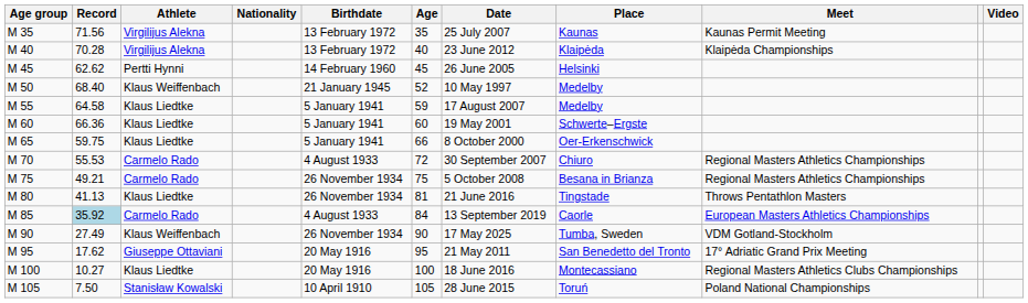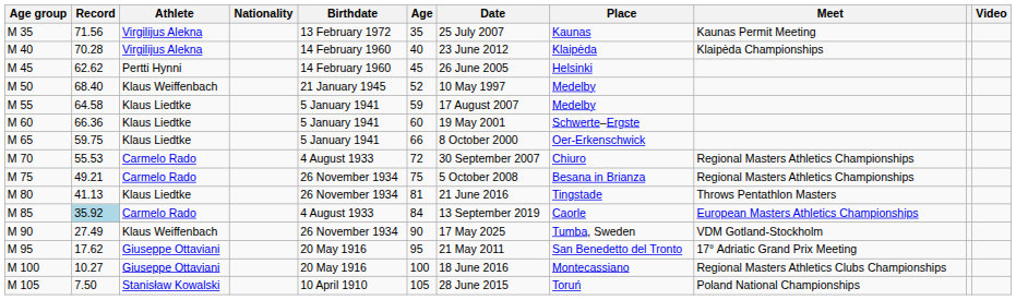 <table class="wikitable" style="font-size:90%; width: 100%;">
 <tr>
 <th>Age group</th>
 <th>Record</th>
 <th>Athlete</th>
 <th>Nationality</th>
 <th>Birthdate</th>
 <th>Age</th>
 <th>Date</th>
 <th>Place</th>
 <th>Meet</th>
 <th></th>
 <th>Video</th>
 </tr>
 <tr>
 <td>M 35</td>
 <td>71.56</td>
 <td><a href='#'>Virgilijus Alekna</a></td>
 <td></td>
 <td>13 February 1972</td>
 <td>35</td>
 <td>25 July 2007</td>
 <td><a href='#'>Kaunas</a> </td>
 <td>Kaunas Permit Meeting</td>
 <td></td>
 <td></td>
 </tr>
 <tr>
 <td>M 40</td>
 <td>70.28</td>
 <td><a href='#'>Virgilijus Alekna</a></td>
 <td></td>
-<td>13 February 1972</td>
+<td>14 February 1960</td>
 <td>40</td>
 <td>23 June 2012</td>
 <td><a href='#'>Klaipėda</a> </td>
 <td>Klaipėda Championships</td>
 <td></td>
 <td></td>
 </tr>
 <tr>
 <td>M 45</td>
 <td>62.62</td>
 <td>Pertti Hynni</td>
 <td></td>
 <td>14 February 1960</td>
 <td>45</td>
 <td>26 June 2005</td>
 <td><a href='#'>Helsinki</a> </td>
 <td></td>
 <td></td>
 <td></td>
 </tr>
 <tr>
 <td>M 50</td>
 <td>68.40</td>
 <td>Klaus Weiffenbach</td>
 <td></td>
 <td>21 January 1945</td>
 <td>52</td>
 <td>10 May 1997</td>
 <td><a href='#'>Medelby</a> </td>
 <td></td>
 <td></td>
 <td></td>
 </tr>
 <tr>
 <td>M 55</td>
 <td>64.58</td>
 <td>Klaus Liedtke</td>
 <td></td>
 <td>5 January 1941</td>
 <td>59</td>
 <td>17 August 2007</td>
 <td><a href='#'>Medelby</a> </td>
 <td></td>
 <td></td>
 <td></td>
 </tr>
 <tr>
 <td>M 60</td>
 <td>66.36</td>
 <td>Klaus Liedtke</td>
 <td></td>
 <td>5 January 1941</td>
 <td>60</td>
 <td>19 May 2001</td>
 <td><a href='#'>Schwerte</a>–<a href='#'>Ergste</a> </td>
 <td></td>
 <td></td>
 <td></td>
 </tr>
 <tr>
 <td>M 65</td>
 <td>59.75</td>
 <td>Klaus Liedtke</td>
 <td></td>
 <td>5 January 1941</td>
 <td>66</td>
 <td>8 October 2000</td>
 <td><a href='#'>Oer-Erkenschwick</a> </td>
 <td></td>
 <td></td>
 <td></td>
 </tr>
 <tr>
 <td>M 70</td>
 <td>55.53</td>
 <td><a href='#'>Carmelo Rado</a></td>
 <td></td>
 <td>4 August 1933</td>
 <td>72</td>
 <td>30 September 2007</td>
 <td><a href='#'>Chiuro</a> </td>
 <td>Regional Masters Athletics Championships</td>
 <td></td>
 <td></td>
 </tr>
 <tr>
 <td>M 75</td>
 <td>49.21</td>
 <td><a href='#'>Carmelo Rado</a></td>
 <td></td>
 <td>26 November 1934</td>
 <td>75</td>
 <td>5 October 2008</td>
 <td><a href='#'>Besana in Brianza</a> </td>
 <td>Regional Masters Athletics Championships</td>
 <td></td>
 <td></td>
 </tr>
 <tr>
 <td>M 80</td>
 <td>41.13</td>
 <td>Klaus Liedtke</td>
 <td></td>
 <td>26 November 1934</td>
 <td>81</td>
 <td>21 June 2016</td>
 <td><a href='#'>Tingstade</a> </td>
 <td>Throws Pentathlon Masters</td>
 <td></td>
 <td></td>
 </tr>
 <tr>
 <td>M 85</td>
 <td style="background: lightblue;">35.92</td>
 <td><a href='#'>Carmelo Rado</a></td>
 <td></td>
 <td>4 August 1933</td>
 <td>84</td>
 <td>13 September 2019</td>
 <td><a href='#'>Caorle</a> </td>
 <td><a href='#'>European Masters Athletics Championships</a></td>
 <td></td>
 <td></td>
 </tr>
 <tr>
 <td>M 90</td>
 <td>27.49</td>
 <td>Klaus Weiffenbach</td>
 <td></td>
 <td>26 November 1934</td>
 <td>90</td>
 <td>17 May 2025</td>
 <td><a href='#'>Tumba</a>, Sweden</td>
 <td>VDM Gotland-Stockholm</td>
 <td></td>
 <td></td>
 </tr>
 <tr>
 <td>M 95</td>
 <td>17.62</td>
 <td><a href='#'>Giuseppe Ottaviani</a></td>
 <td></td>
 <td>20 May 1916</td>
 <td>95</td>
 <td>21 May 2011</td>
 <td><a href='#'>San Benedetto del Tronto</a> </td>
 <td>17° Adriatic Grand Prix Meeting</td>
 <td></td>
 <td></td>
 </tr>
 <tr>
 <td>M 100</td>
 <td>10.27</td>
-<td>Klaus Liedtke</td>
+<td><a href='#'>Giuseppe Ottaviani</a></td>
 <td></td>
 <td>20 May 1916</td>
 <td>100</td>
 <td>18 June 2016</td>
 <td><a href='#'>Montecassiano</a> </td>
 <td>Regional Masters Athletics Clubs Championships</td>
 <td></td>
 <td></td>
 </tr>
 <tr>
 <td>M 105</td>
 <td>7.50</td>
 <td><a href='#'>Stanisław Kowalski</a></td>
 <td></td>
 <td>10 April 1910</td>
 <td>105</td>
 <td>28 June 2015</td>
 <td><a href='#'>Toruń</a> </td>
 <td>Poland National Championships</td>
 <td></td>
 <td></td>
 </tr>
 </table>
